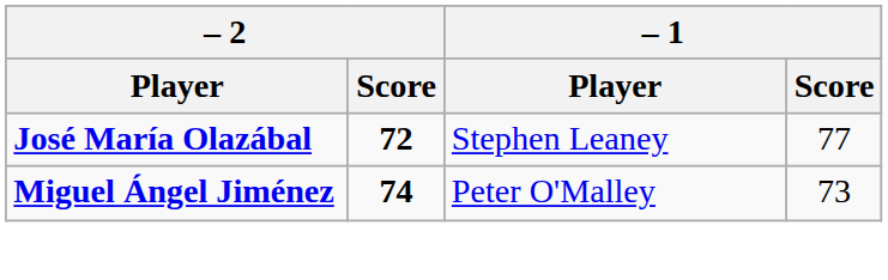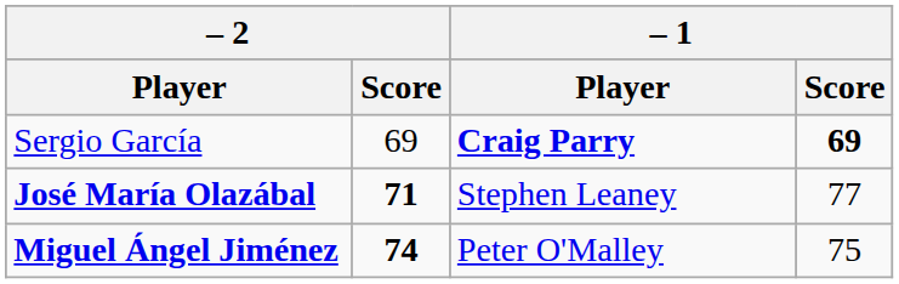 <table class=wikitable>
 <tr>
 <th colspan=2> – 2</th>
 <th colspan=2> – 1</th>
 </tr>
 <tr>
 <th width=155>Player</th>
 <th>Score</th>
 <th width=155>Player</th>
 <th>Score</th>
 </tr>
 <tr>
+<td><a href='#'>Sergio García</a></td>
+<td align=center>69</td>
+<td><strong><a href='#'>Craig Parry</a></strong></td>
+<td align=center><strong>69</strong></td>
+</tr>
+<tr>
 <td><strong><a href='#'>José María Olazábal</a></strong></td>
-<td align=center><strong>72</strong></td>
+<td align=center><strong>71</strong></td>
 <td><a href='#'>Stephen Leaney</a></td>
 <td align=center>77</td>
 </tr>
 <tr>
 <td><strong><a href='#'>Miguel Ángel Jiménez</a></strong></td>
 <td align=center><strong>74</strong></td>
 <td><a href='#'>Peter O'Malley</a></td>
-<td align=center>73</td>
+<td align=center>75</td>
 </tr>
 </table>
